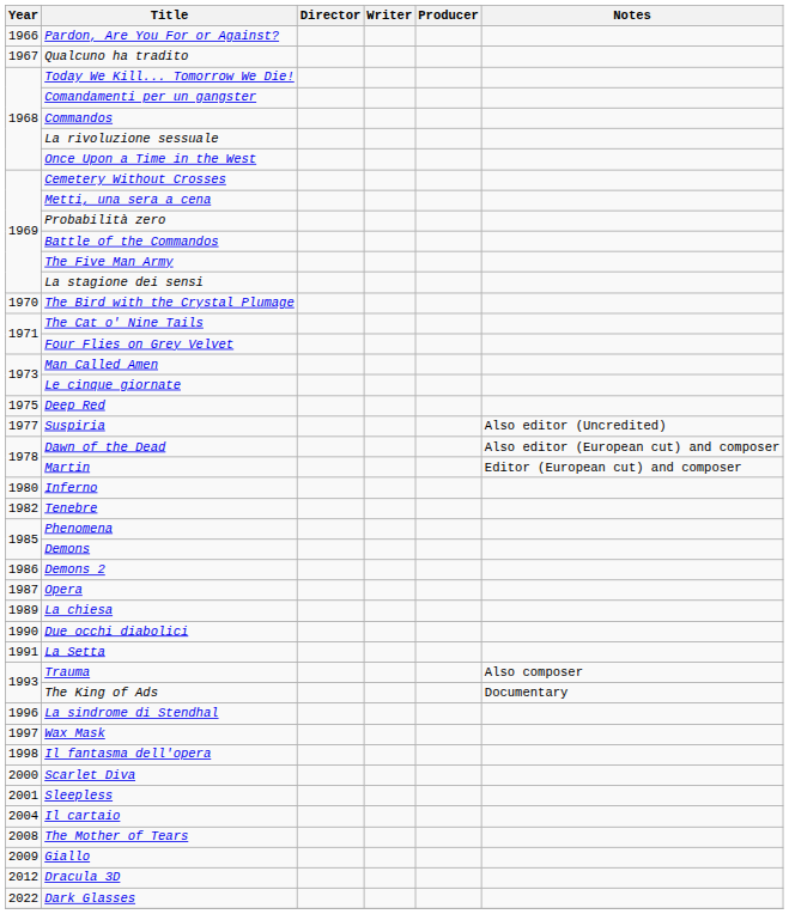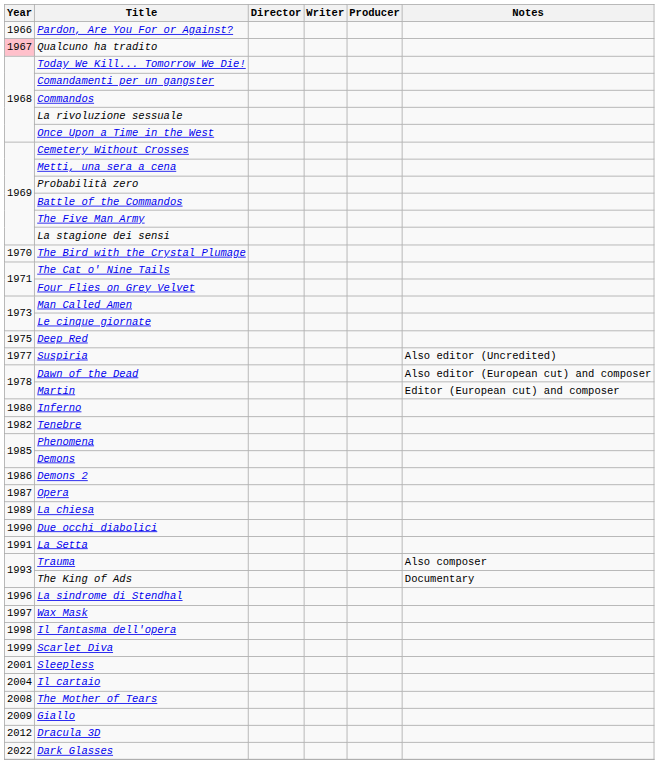 <table class="wikitable plainrowheaders">
 <tr>
 <th>Year</th>
 <th>Title</th>
 <th>Director</th>
 <th>Writer</th>
 <th>Producer</th>
 <th>Notes</th>
 </tr>
 <tr>
 <td>1966</td>
 <td><em><a href='#'>Pardon, Are You For or Against?</a></em></td>
 <td></td>
 <td></td>
 <td></td>
 <td></td>
 </tr>
 <tr>
-<td>1967</td>
+<td style="background: pink;">1967</td>
 <td><em>Qualcuno ha tradito</em></td>
 <td></td>
 <td></td>
 <td></td>
 <td></td>
 </tr>
 <tr>
 <td rowspan="5">1968</td>
 <td><em><a href='#'>Today We Kill... Tomorrow We Die!</a></em></td>
 <td></td>
 <td></td>
 <td></td>
 <td></td>
 </tr>
 <tr>
 <td><em><a href='#'>Comandamenti per un gangster</a></em></td>
 <td></td>
 <td></td>
 <td></td>
 <td></td>
 </tr>
 <tr>
 <td><em><a href='#'>Commandos</a></em></td>
 <td></td>
 <td></td>
 <td></td>
 <td></td>
 </tr>
 <tr>
 <td><em>La rivoluzione sessuale</em></td>
 <td></td>
 <td></td>
 <td></td>
 <td></td>
 </tr>
 <tr>
 <td><em><a href='#'>Once Upon a Time in the West</a></em></td>
 <td></td>
 <td></td>
 <td></td>
 <td></td>
 </tr>
 <tr>
 <td rowspan="6">1969</td>
 <td><em><a href='#'>Cemetery Without Crosses</a></em></td>
 <td></td>
 <td></td>
 <td></td>
 <td></td>
 </tr>
 <tr>
 <td><em><a href='#'>Metti, una sera a cena</a></em></td>
 <td></td>
 <td></td>
 <td></td>
 <td></td>
 </tr>
 <tr>
 <td><em>Probabilità zero</em></td>
 <td></td>
 <td></td>
 <td></td>
 <td></td>
 </tr>
 <tr>
 <td><em><a href='#'>Battle of the Commandos</a></em></td>
 <td></td>
 <td></td>
 <td></td>
 <td></td>
 </tr>
 <tr>
 <td><em><a href='#'>The Five Man Army</a></em></td>
 <td></td>
 <td></td>
 <td></td>
 <td></td>
 </tr>
 <tr>
 <td><em>La stagione dei sensi</em></td>
 <td></td>
 <td></td>
 <td></td>
 <td></td>
 </tr>
 <tr>
 <td>1970</td>
 <td><em><a href='#'>The Bird with the Crystal Plumage</a></em></td>
 <td></td>
 <td></td>
 <td></td>
 <td></td>
 </tr>
 <tr>
 <td rowspan="2">1971</td>
 <td><em><a href='#'>The Cat o' Nine Tails</a></em></td>
 <td></td>
 <td></td>
 <td></td>
 <td></td>
 </tr>
 <tr>
 <td><em><a href='#'>Four Flies on Grey Velvet</a></em></td>
 <td></td>
 <td></td>
 <td></td>
 <td></td>
 </tr>
 <tr>
 <td rowspan=2>1973</td>
 <td><em><a href='#'>Man Called Amen</a></em></td>
 <td></td>
 <td></td>
 <td></td>
 <td></td>
 </tr>
 <tr>
 <td><em><a href='#'>Le cinque giornate</a></em></td>
 <td></td>
 <td></td>
 <td></td>
 <td></td>
 </tr>
 <tr>
 <td>1975</td>
 <td><em><a href='#'>Deep Red</a></em></td>
 <td></td>
 <td></td>
 <td></td>
 <td></td>
 </tr>
 <tr>
 <td>1977</td>
 <td><em><a href='#'>Suspiria</a></em></td>
 <td></td>
 <td></td>
 <td></td>
 <td>Also editor (Uncredited)</td>
 </tr>
 <tr>
 <td rowspan="2">1978</td>
 <td><em><a href='#'>Dawn of the Dead</a></em></td>
 <td></td>
 <td></td>
 <td></td>
 <td>Also editor (European cut) and composer</td>
 </tr>
 <tr>
 <td><em><a href='#'>Martin</a></em></td>
 <td></td>
 <td></td>
 <td></td>
 <td>Editor (European cut) and composer</td>
 </tr>
 <tr>
 <td>1980</td>
 <td><em><a href='#'>Inferno</a></em></td>
 <td></td>
 <td></td>
 <td></td>
 <td></td>
 </tr>
 <tr>
 <td>1982</td>
 <td><em><a href='#'>Tenebre</a></em></td>
 <td></td>
 <td></td>
 <td></td>
 <td></td>
 </tr>
 <tr>
 <td rowspan="2">1985</td>
 <td><em><a href='#'>Phenomena</a></em></td>
 <td></td>
 <td></td>
 <td></td>
 <td></td>
 </tr>
 <tr>
 <td><em><a href='#'>Demons</a></em></td>
 <td></td>
 <td></td>
 <td></td>
 <td></td>
 </tr>
 <tr>
 <td>1986</td>
 <td><em><a href='#'>Demons 2</a></em></td>
 <td></td>
 <td></td>
 <td></td>
 <td></td>
 </tr>
 <tr>
 <td>1987</td>
 <td><em><a href='#'>Opera</a></em></td>
 <td></td>
 <td></td>
 <td></td>
 <td></td>
 </tr>
 <tr>
 <td>1989</td>
 <td><em><a href='#'>La chiesa</a></em></td>
 <td></td>
 <td></td>
 <td></td>
 <td></td>
 </tr>
 <tr>
 <td>1990</td>
 <td><em><a href='#'>Due occhi diabolici</a></em></td>
 <td></td>
 <td></td>
 <td></td>
 <td></td>
 </tr>
 <tr>
 <td>1991</td>
 <td><em><a href='#'>La Setta</a></em></td>
 <td></td>
 <td></td>
 <td></td>
 <td></td>
 </tr>
 <tr>
 <td rowspan=2>1993</td>
 <td><em><a href='#'>Trauma</a></em></td>
 <td></td>
 <td></td>
 <td></td>
 <td>Also composer</td>
 </tr>
 <tr>
 <td><em>The King of Ads</em></td>
 <td></td>
 <td></td>
 <td></td>
 <td>Documentary</td>
 </tr>
 <tr>
 <td>1996</td>
 <td><em><a href='#'>La sindrome di Stendhal</a></em></td>
 <td></td>
 <td></td>
 <td></td>
 <td></td>
 </tr>
 <tr>
 <td>1997</td>
 <td><em><a href='#'>Wax Mask</a></em></td>
 <td></td>
 <td></td>
 <td></td>
 <td></td>
 </tr>
 <tr>
 <td>1998</td>
 <td><em><a href='#'>Il fantasma dell'opera</a></em></td>
 <td></td>
 <td></td>
 <td></td>
 <td></td>
 </tr>
 <tr>
-<td>2000</td>
+<td>1999</td>
 <td><em><a href='#'>Scarlet Diva</a></em></td>
 <td></td>
 <td></td>
 <td></td>
 <td></td>
 </tr>
 <tr>
 <td>2001</td>
 <td><em><a href='#'>Sleepless</a></em></td>
 <td></td>
 <td></td>
 <td></td>
 <td></td>
 </tr>
 <tr>
 <td>2004</td>
 <td><em><a href='#'>Il cartaio</a></em></td>
 <td></td>
 <td></td>
 <td></td>
 <td></td>
 </tr>
 <tr>
 <td>2008</td>
 <td><em><a href='#'>The Mother of Tears</a></em></td>
 <td></td>
 <td></td>
 <td></td>
 <td></td>
 </tr>
 <tr>
 <td>2009</td>
 <td><em><a href='#'>Giallo</a></em></td>
 <td></td>
 <td></td>
 <td></td>
 <td></td>
 </tr>
 <tr>
 <td>2012</td>
 <td><em><a href='#'>Dracula 3D</a></em></td>
 <td></td>
 <td></td>
 <td></td>
 <td></td>
 </tr>
 <tr>
 <td>2022</td>
 <td><em><a href='#'>Dark Glasses</a></em></td>
 <td></td>
 <td></td>
 <td></td>
 <td></td>
 </tr>
 <tr>
 </tr>
 </table>
